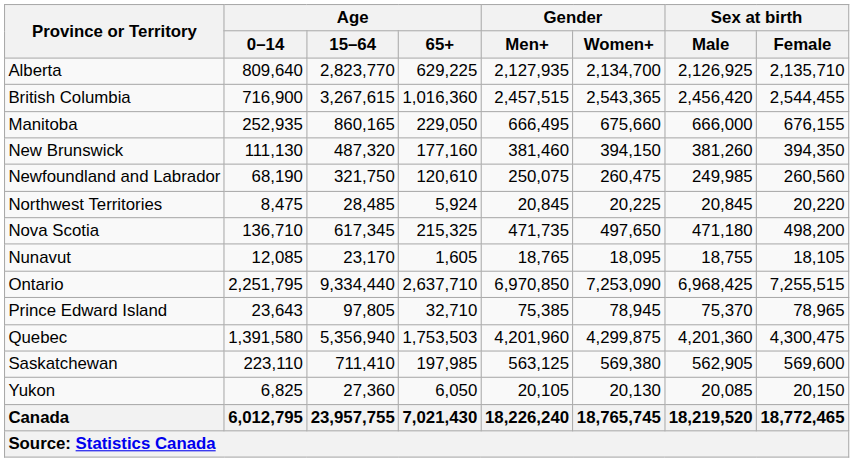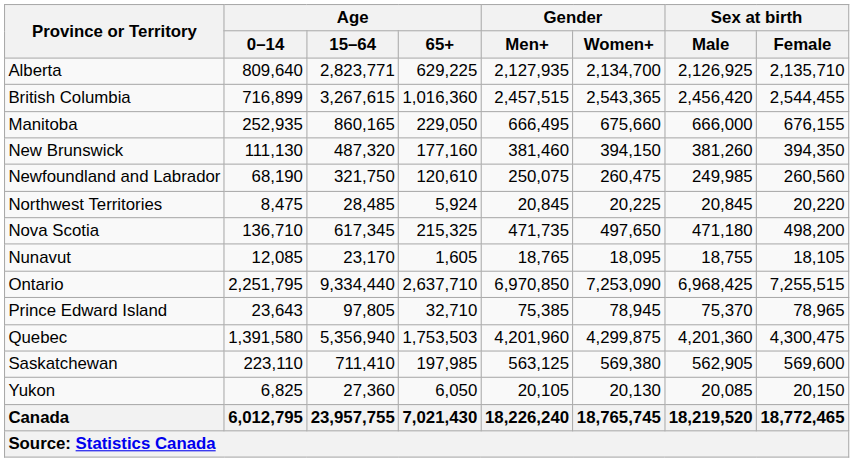 <table class="wikitable sortable mw-datatable" style="text-align: right;">
 <tr>
 <th rowspan="2">Province or Territory</th>
 <th colspan="3">Age</th>
 <th colspan="2">Gender</th>
 <th colspan="2">Sex at birth</th>
 </tr>
 <tr>
 <th>0–14</th>
 <th>15–64</th>
 <th>65+</th>
 <th>Men+</th>
 <th>Women+</th>
 <th>Male</th>
 <th>Female</th>
 </tr>
 <tr>
 <td style="text-align: left;">Alberta</td>
 <td>809,640</td>
-<td>2,823,770</td>
+<td>2,823,771</td>
 <td>629,225</td>
 <td>2,127,935</td>
 <td>2,134,700</td>
 <td>2,126,925</td>
 <td>2,135,710</td>
 </tr>
 <tr>
 <td style="text-align: left;">British Columbia</td>
-<td>716,900</td>
+<td>716,899</td>
 <td>3,267,615</td>
 <td>1,016,360</td>
 <td>2,457,515</td>
 <td>2,543,365</td>
 <td>2,456,420</td>
 <td>2,544,455</td>
 </tr>
 <tr>
 <td style="text-align: left;">Manitoba</td>
 <td>252,935</td>
 <td>860,165</td>
 <td>229,050</td>
 <td>666,495</td>
 <td>675,660</td>
 <td>666,000</td>
 <td>676,155</td>
 </tr>
 <tr>
 <td style="text-align: left;">New Brunswick</td>
 <td>111,130</td>
 <td>487,320</td>
 <td>177,160</td>
 <td>381,460</td>
 <td>394,150</td>
 <td>381,260</td>
 <td>394,350</td>
 </tr>
 <tr>
 <td style="text-align: left;">Newfoundland and Labrador</td>
 <td>68,190</td>
 <td>321,750</td>
 <td>120,610</td>
 <td>250,075</td>
 <td>260,475</td>
 <td>249,985</td>
 <td>260,560</td>
 </tr>
 <tr>
 <td style="text-align: left;">Northwest Territories</td>
 <td>8,475</td>
 <td>28,485</td>
 <td>5,924</td>
 <td>20,845</td>
 <td>20,225</td>
 <td>20,845</td>
 <td>20,220</td>
 </tr>
 <tr>
 <td style="text-align: left;">Nova Scotia</td>
 <td>136,710</td>
 <td>617,345</td>
 <td>215,325</td>
 <td>471,735</td>
 <td>497,650</td>
 <td>471,180</td>
 <td>498,200</td>
 </tr>
 <tr>
 <td style="text-align: left;">Nunavut</td>
 <td>12,085</td>
 <td>23,170</td>
 <td>1,605</td>
 <td>18,765</td>
 <td>18,095</td>
 <td>18,755</td>
 <td>18,105</td>
 </tr>
 <tr>
 <td style="text-align: left;">Ontario</td>
 <td>2,251,795</td>
 <td>9,334,440</td>
 <td>2,637,710</td>
 <td>6,970,850</td>
 <td>7,253,090</td>
 <td>6,968,425</td>
 <td>7,255,515</td>
 </tr>
 <tr>
 <td style="text-align: left;">Prince Edward Island</td>
 <td>23,643</td>
 <td>97,805</td>
 <td>32,710</td>
 <td>75,385</td>
 <td>78,945</td>
 <td>75,370</td>
 <td>78,965</td>
 </tr>
 <tr>
 <td style="text-align: left;">Quebec</td>
 <td>1,391,580</td>
 <td>5,356,940</td>
 <td>1,753,503</td>
 <td>4,201,960</td>
 <td>4,299,875</td>
 <td>4,201,360</td>
 <td>4,300,475</td>
 </tr>
 <tr>
 <td style="text-align: left;">Saskatchewan</td>
 <td>223,110</td>
 <td>711,410</td>
 <td>197,985</td>
 <td>563,125</td>
 <td>569,380</td>
 <td>562,905</td>
 <td>569,600</td>
 </tr>
 <tr>
 <td style="text-align: left;">Yukon</td>
 <td>6,825</td>
 <td>27,360</td>
 <td>6,050</td>
 <td>20,105</td>
 <td>20,130</td>
 <td>20,085</td>
 <td>20,150</td>
 </tr>
 <tr>
 <th style="text-align: left;">Canada</th>
 <th>6,012,795</th>
 <th>23,957,755</th>
 <th>7,021,430</th>
 <th>18,226,240</th>
 <th>18,765,745</th>
 <th>18,219,520</th>
 <th>18,772,465</th>
 </tr>
 <tr>
 <th colspan="8" style="text-align: left;">Source: <a href='#'>Statistics Canada</a></th>
 </tr>
 </table>
